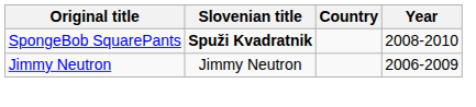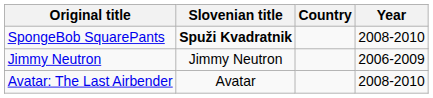 <table class="wikitable">
 <tr>
 <th>Original title</th>
 <th>Slovenian title</th>
 <th>Country</th>
 <th>Year</th>
 </tr>
 <tr>
 <td><a href='#'>SpongeBob SquarePants</a></td>
 <td align=center><strong>Spuži Kvadratnik</strong></td>
 <td></td>
 <td>2008-2010</td>
 </tr>
 <tr>
 <td><a href='#'>Jimmy Neutron</a></td>
 <td align=center>Jimmy Neutron</td>
 <td></td>
 <td>2006-2009</td>
 </tr>
+<tr>
+<td><a href='#'>Avatar: The Last Airbender</a></td>
+<td align=center>Avatar</td>
+<td></td>
+<td>2008-2010</td>
+</tr>
 </table>
